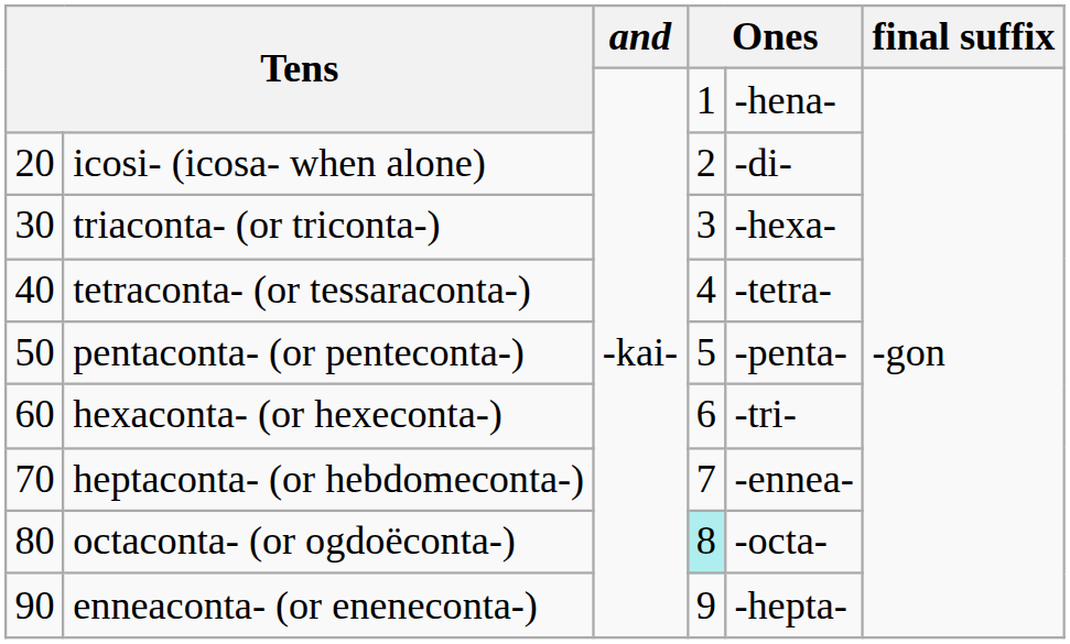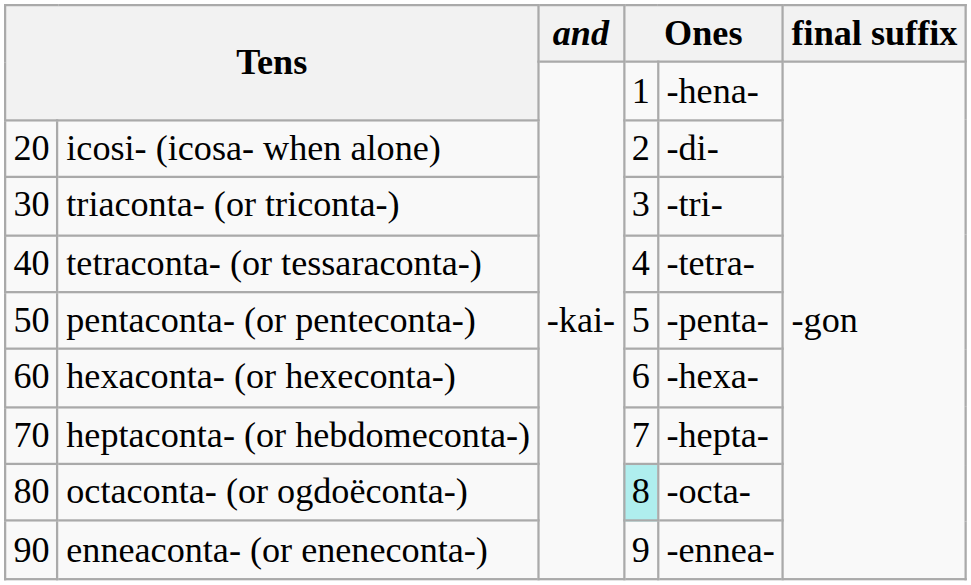 <table class="wikitable" style="vertical-align:center;">
 <tr style="text-align:center;">
 <th colspan="2" rowspan="2">Tens</th>
 <th><em>and</em></th>
 <th colspan="2">Ones</th>
 <th>final suffix</th>
 </tr>
 <tr>
 <td rowspan="9">-kai-</td>
 <td>1</td>
 <td>-hena-</td>
 <td rowspan=9>-gon</td>
 </tr>
 <tr>
 <td>20</td>
 <td>icosi- (icosa- when alone)</td>
 <td>2</td>
 <td>-di-</td>
 </tr>
 <tr>
 <td>30</td>
 <td>triaconta- (or triconta-)</td>
 <td>3</td>
-<td>-hexa-</td>
+<td>-tri-</td>
 </tr>
 <tr>
 <td>40</td>
 <td>tetraconta- (or tessaraconta-)</td>
 <td>4</td>
 <td>-tetra-</td>
 </tr>
 <tr>
 <td>50</td>
 <td>pentaconta- (or penteconta-)</td>
 <td>5</td>
 <td>-penta-</td>
 </tr>
 <tr>
 <td>60</td>
 <td>hexaconta- (or hexeconta-)</td>
 <td>6</td>
-<td>-tri-</td>
+<td>-hexa-</td>
 </tr>
 <tr>
 <td>70</td>
 <td>heptaconta- (or hebdomeconta-)</td>
 <td>7</td>
-<td>-ennea-</td>
+<td>-hepta-</td>
 </tr>
 <tr>
 <td>80</td>
 <td>octaconta- (or ogdoëconta-)</td>
 <td style="background: paleturquoise;">8</td>
 <td>-octa-</td>
 </tr>
 <tr>
 <td>90</td>
 <td>enneaconta- (or eneneconta-)</td>
 <td>9</td>
-<td>-hepta-</td>
+<td>-ennea-</td>
 </tr>
 </table>
